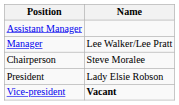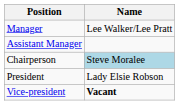 <table class="wikitable">
 <tr>
 <th>Position</th>
 <th>Name</th>
 </tr>
 <tr>
+<td><a href='#'>Manager</a></td>
+<td>Lee Walker/Lee Pratt</td>
+</tr>
+<tr>
 <td><a href='#'>Assistant Manager</a></td>
 <td></td>
 </tr>
 <tr>
-<td><a href='#'>Manager</a></td>
-<td>Lee Walker/Lee Pratt</td>
-</tr>
-<tr>
 <td>Chairperson</td>
-<td>Steve Moralee</td>
+<td style="background: lightblue;">Steve Moralee</td>
 </tr>
 <tr>
 <td>President</td>
 <td>Lady Elsie Robson</td>
 </tr>
 <tr>
 <td><a href='#'>Vice-president</a></td>
 <td><strong>Vacant</strong></td>
 </tr>
 </table>
